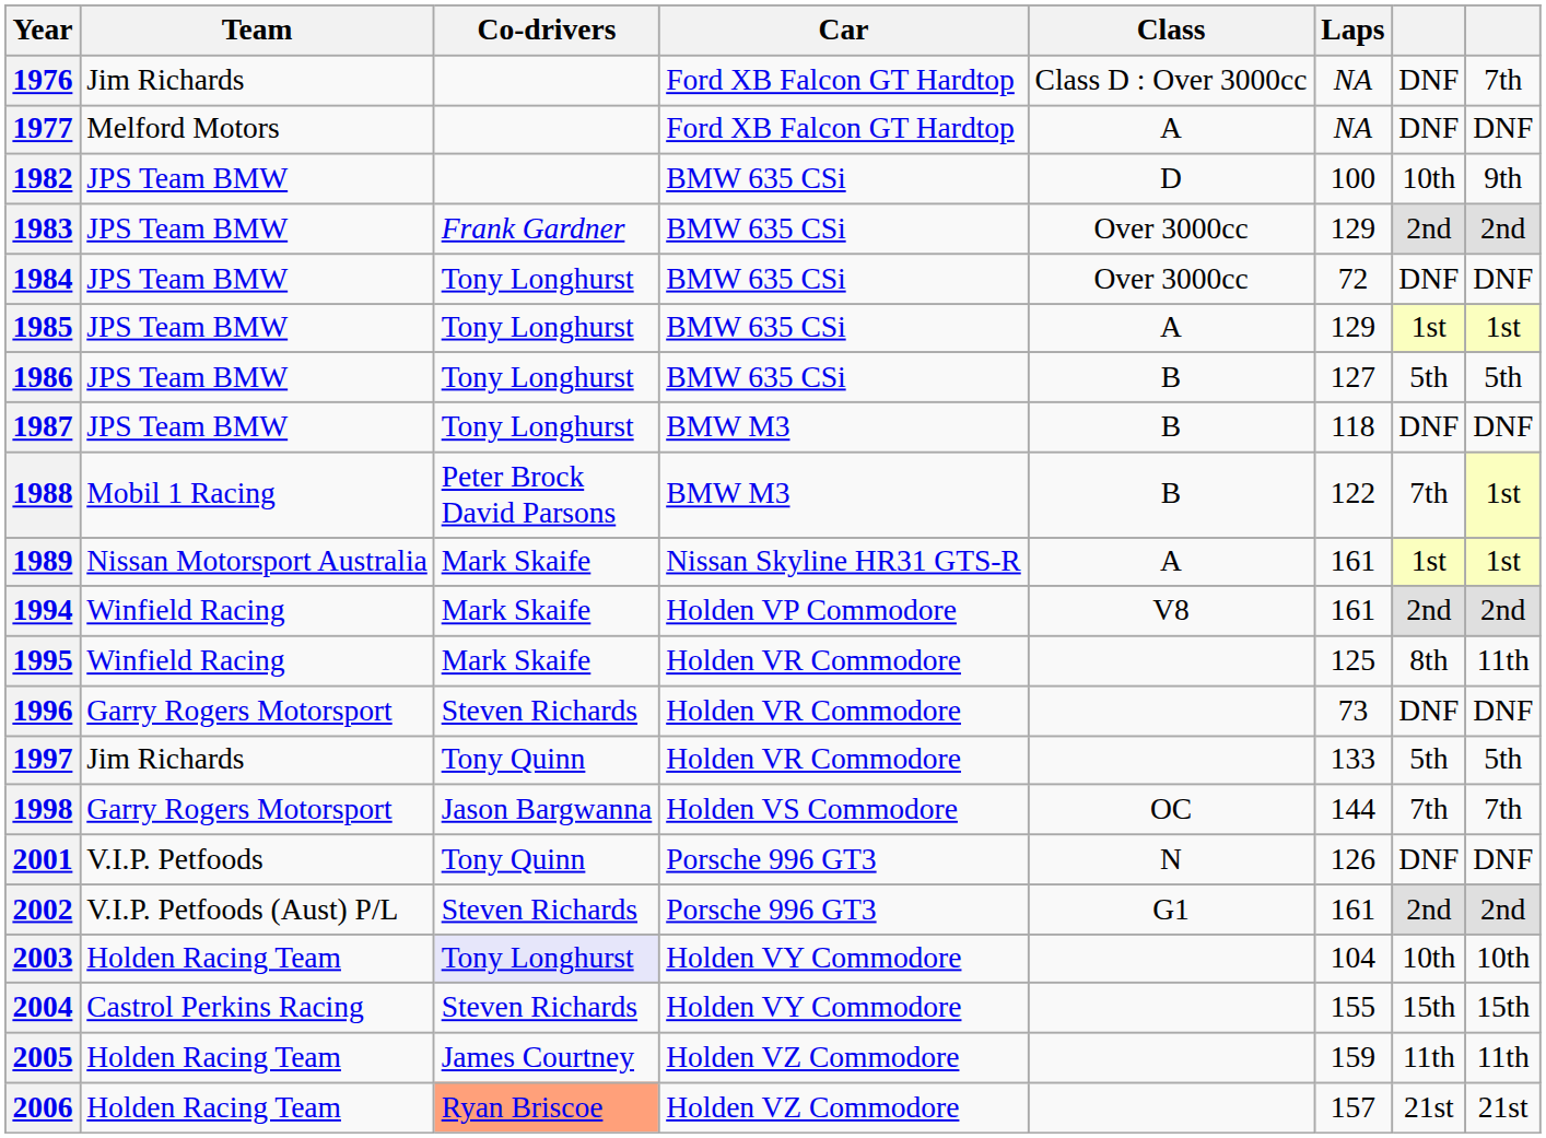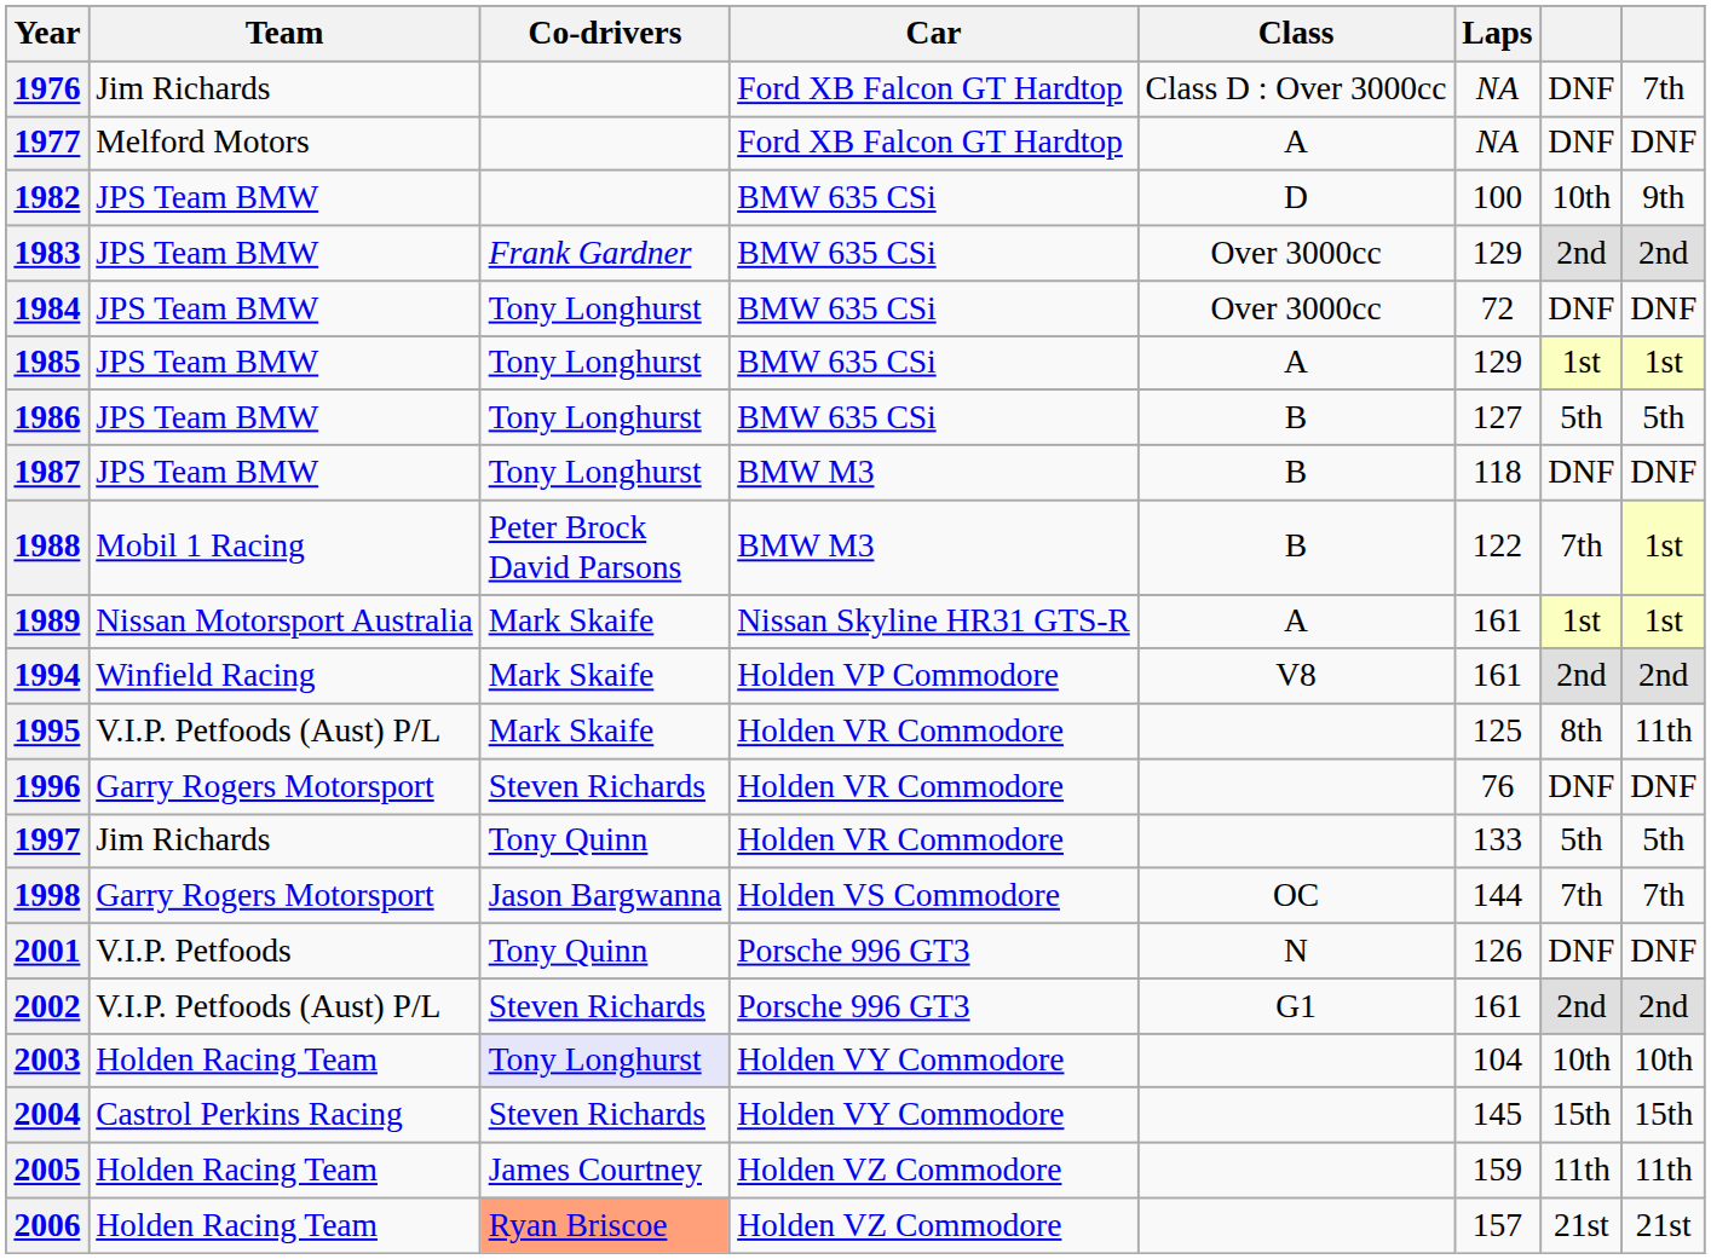 <table class="wikitable" style="text-align:center; font-size:90%">
 <tr>
 <th>Year</th>
 <th>Team</th>
 <th>Co-drivers</th>
 <th>Car</th>
 <th>Class</th>
 <th>Laps</th>
 <th></th>
 <th></th>
 </tr>
 <tr>
 <th><a href='#'>1976</a></th>
 <td align="left"> Jim Richards</td>
 <td align="left"></td>
 <td align="left"><a href='#'>Ford XB Falcon GT Hardtop</a></td>
 <td>Class D : Over 3000cc</td>
 <td><em>NA</em></td>
 <td>DNF</td>
 <td>7th</td>
 </tr>
 <tr>
 <th><a href='#'>1977</a></th>
 <td align="left"> Melford Motors</td>
 <td align="left"></td>
 <td align="left"><a href='#'>Ford XB Falcon GT Hardtop</a></td>
 <td>A</td>
 <td><em>NA</em></td>
 <td>DNF</td>
 <td>DNF</td>
 </tr>
 <tr>
 <th><a href='#'>1982</a></th>
 <td align="left"> <a href='#'>JPS Team BMW</a></td>
 <td align="left"></td>
 <td align="left"><a href='#'>BMW 635 CSi</a></td>
 <td>D</td>
 <td>100</td>
 <td>10th</td>
 <td>9th</td>
 </tr>
 <tr>
 <th><a href='#'>1983</a></th>
 <td align="left"> <a href='#'>JPS Team BMW</a></td>
 <td align="left"> <em><a href='#'>Frank Gardner</a></em></td>
 <td align="left"><a href='#'>BMW 635 CSi</a></td>
 <td>Over 3000cc</td>
 <td>129</td>
 <td style="background:#dfdfdf;">2nd</td>
 <td style="background:#dfdfdf;">2nd</td>
 </tr>
 <tr>
 <th><a href='#'>1984</a></th>
 <td align="left"> <a href='#'>JPS Team BMW</a></td>
 <td align="left"> <a href='#'>Tony Longhurst</a></td>
 <td align="left"><a href='#'>BMW 635 CSi</a></td>
 <td>Over 3000cc</td>
 <td>72</td>
 <td>DNF</td>
 <td>DNF</td>
 </tr>
 <tr>
 <th><a href='#'>1985</a></th>
 <td align="left"> <a href='#'>JPS Team BMW</a></td>
 <td align="left"> <a href='#'>Tony Longhurst</a></td>
 <td align="left"><a href='#'>BMW 635 CSi</a></td>
 <td>A</td>
 <td>129</td>
 <td style="background:#fbffbf;">1st</td>
 <td style="background:#fbffbf;">1st</td>
 </tr>
 <tr>
 <th><a href='#'>1986</a></th>
 <td align="left"> <a href='#'>JPS Team BMW</a></td>
 <td align="left"> <a href='#'>Tony Longhurst</a></td>
 <td align="left"><a href='#'>BMW 635 CSi</a></td>
 <td>B</td>
 <td>127</td>
 <td>5th</td>
 <td>5th</td>
 </tr>
 <tr>
 <th><a href='#'>1987</a></th>
 <td align="left"> <a href='#'>JPS Team BMW</a></td>
 <td align="left"> <a href='#'>Tony Longhurst</a></td>
 <td align="left"><a href='#'>BMW M3</a></td>
 <td>B</td>
 <td>118</td>
 <td>DNF</td>
 <td>DNF</td>
 </tr>
 <tr>
 <th><a href='#'>1988</a></th>
 <td align="left"> <a href='#'>Mobil 1 Racing</a></td>
 <td align="left"> <a href='#'>Peter Brock</a><br> <a href='#'>David Parsons</a></td>
 <td align="left"><a href='#'>BMW M3</a></td>
 <td>B</td>
 <td>122</td>
 <td>7th</td>
 <td style="background:#fbffbf;">1st</td>
 </tr>
 <tr>
 <th><a href='#'>1989</a></th>
 <td align="left"> <a href='#'>Nissan Motorsport Australia</a></td>
 <td align="left"> <a href='#'>Mark Skaife</a></td>
 <td align="left"><a href='#'>Nissan Skyline HR31 GTS-R</a></td>
 <td>A</td>
 <td>161</td>
 <td style="background:#fbffbf;">1st</td>
 <td style="background:#fbffbf;">1st</td>
 </tr>
 <tr>
 <th><a href='#'>1994</a></th>
 <td align="left"> <a href='#'>Winfield Racing</a></td>
 <td align="left"> <a href='#'>Mark Skaife</a></td>
 <td align="left"><a href='#'>Holden VP Commodore</a></td>
 <td>V8</td>
 <td>161</td>
 <td style="background:#dfdfdf;">2nd</td>
 <td style="background:#dfdfdf;">2nd</td>
 </tr>
 <tr>
 <th><a href='#'>1995</a></th>
-<td align="left"> <a href='#'>Winfield Racing</a></td>
+<td align="left"> V.I.P. Petfoods (Aust) P/L</td>
 <td align="left"> <a href='#'>Mark Skaife</a></td>
 <td align="left"><a href='#'>Holden VR Commodore</a></td>
 <td></td>
 <td>125</td>
 <td>8th</td>
 <td>11th</td>
 </tr>
 <tr>
 <th><a href='#'>1996</a></th>
 <td align="left"> <a href='#'>Garry Rogers Motorsport</a></td>
 <td align="left"> <a href='#'>Steven Richards</a></td>
 <td align="left"><a href='#'>Holden VR Commodore</a></td>
 <td></td>
-<td>73</td>
+<td>76</td>
 <td>DNF</td>
 <td>DNF</td>
 </tr>
 <tr>
 <th><a href='#'>1997</a></th>
 <td align="left"> Jim Richards</td>
 <td align="left"> <a href='#'>Tony Quinn</a></td>
 <td align="left"><a href='#'>Holden VR Commodore</a></td>
 <td></td>
 <td>133</td>
 <td>5th</td>
 <td>5th</td>
 </tr>
 <tr>
 <th><a href='#'>1998</a></th>
 <td align="left"> <a href='#'>Garry Rogers Motorsport</a></td>
 <td align="left"> <a href='#'>Jason Bargwanna</a></td>
 <td align="left"><a href='#'>Holden VS Commodore</a></td>
 <td>OC</td>
 <td>144</td>
 <td>7th</td>
 <td>7th</td>
 </tr>
 <tr>
 <th><a href='#'>2001</a></th>
 <td align="left"> V.I.P. Petfoods</td>
 <td align="left"> <a href='#'>Tony Quinn</a></td>
 <td align="left"><a href='#'>Porsche 996 GT3</a></td>
 <td>N</td>
 <td>126</td>
 <td>DNF</td>
 <td>DNF</td>
 </tr>
 <tr>
 <th><a href='#'>2002</a></th>
 <td align="left"> V.I.P. Petfoods (Aust) P/L</td>
 <td align="left"> <a href='#'>Steven Richards</a></td>
 <td align="left"><a href='#'>Porsche 996 GT3</a></td>
 <td>G1</td>
 <td>161</td>
 <td style="background:#dfdfdf;">2nd</td>
 <td style="background:#dfdfdf;">2nd</td>
 </tr>
 <tr>
 <th><a href='#'>2003</a></th>
 <td align="left"> <a href='#'>Holden Racing Team</a></td>
 <td align="left" style="background: lavender;"> <a href='#'>Tony Longhurst</a></td>
 <td align="left"><a href='#'>Holden VY Commodore</a></td>
 <td></td>
 <td>104</td>
 <td>10th</td>
 <td>10th</td>
 </tr>
 <tr>
 <th><a href='#'>2004</a></th>
 <td align="left"> <a href='#'>Castrol Perkins Racing</a></td>
 <td align="left"> <a href='#'>Steven Richards</a></td>
 <td align="left"><a href='#'>Holden VY Commodore</a></td>
 <td></td>
-<td>155</td>
+<td>145</td>
 <td>15th</td>
 <td>15th</td>
 </tr>
 <tr>
 <th><a href='#'>2005</a></th>
 <td align="left"> <a href='#'>Holden Racing Team</a></td>
 <td align="left"> <a href='#'>James Courtney</a></td>
 <td align="left"><a href='#'>Holden VZ Commodore</a></td>
 <td></td>
 <td>159</td>
 <td>11th</td>
 <td>11th</td>
 </tr>
 <tr>
 <th><a href='#'>2006</a></th>
 <td align="left"> <a href='#'>Holden Racing Team</a></td>
 <td align="left" style="background: lightsalmon;"> <a href='#'>Ryan Briscoe</a></td>
 <td align="left"><a href='#'>Holden VZ Commodore</a></td>
 <td></td>
 <td>157</td>
 <td>21st</td>
 <td>21st</td>
 </tr>
 </table>
